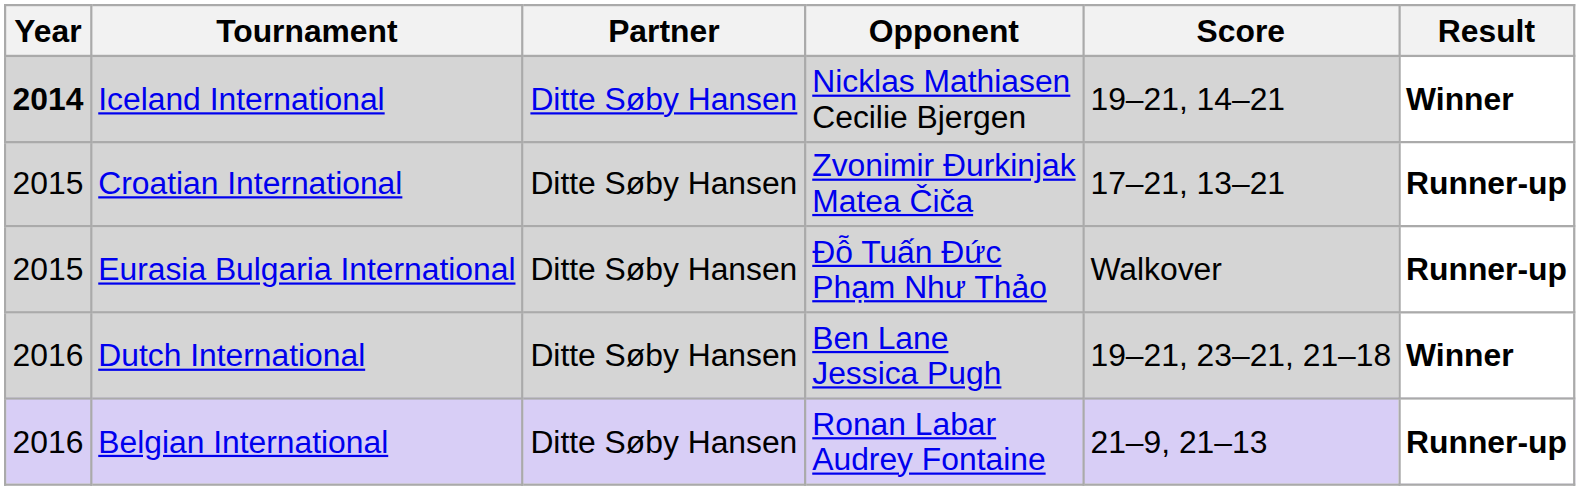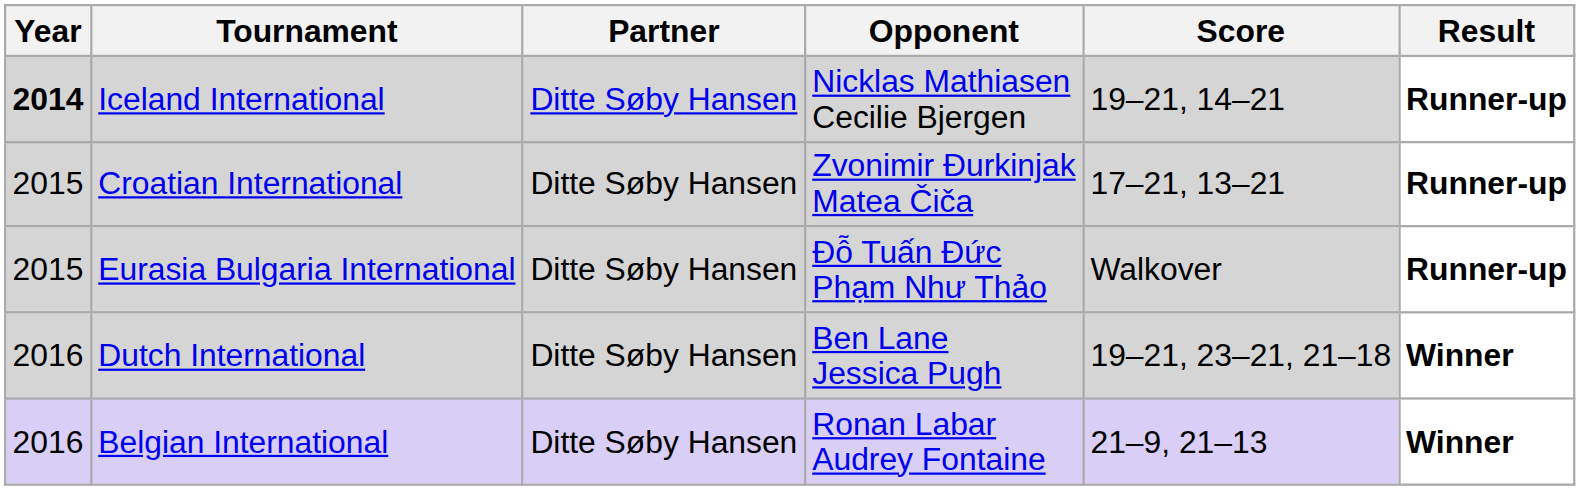 <table class="sortable wikitable" style="font-size: 90%;">
 <tr>
 <th>Year</th>
 <th>Tournament</th>
 <th>Partner</th>
 <th>Opponent</th>
 <th>Score</th>
 <th>Result</th>
 </tr>
 <tr style="background:#D5D5D5">
 <td align="center"><strong>2014</strong></td>
 <td align="left"><a href='#'>Iceland International</a></td>
 <td align="left"> <a href='#'>Ditte Søby Hansen</a></td>
 <td align="left"> <a href='#'>Nicklas Mathiasen</a><br> Cecilie Bjergen</td>
 <td align="left">19–21, 14–21</td>
-<td style="text-align:left; background:white"> <strong>Winner</strong></td>
+<td style="text-align:left; background:white"> <strong>Runner-up</strong></td>
 </tr>
 <tr style="background:#D5D5D5">
 <td align="center">2015</td>
 <td align="left"><a href='#'>Croatian International</a></td>
 <td align="left"> Ditte Søby Hansen</td>
 <td align="left"> <a href='#'>Zvonimir Đurkinjak</a><br> <a href='#'>Matea Čiča</a></td>
 <td align="left">17–21, 13–21</td>
 <td style="text-align:left; background:white"> <strong>Runner-up</strong></td>
 </tr>
 <tr style="background:#D5D5D5">
 <td align="center">2015</td>
 <td align="left"><a href='#'>Eurasia Bulgaria International</a></td>
 <td align="left"> Ditte Søby Hansen</td>
 <td align="left"> <a href='#'>Đỗ Tuấn Đức</a><br> <a href='#'>Phạm Như Thảo</a></td>
 <td align="left">Walkover</td>
 <td style="text-align:left; background:white"> <strong>Runner-up</strong></td>
 </tr>
 <tr style="background:#D5D5D5">
 <td align="center">2016</td>
 <td align="left"><a href='#'>Dutch International</a></td>
 <td align="left"> Ditte Søby Hansen</td>
 <td align="left"> <a href='#'>Ben Lane</a><br> <a href='#'>Jessica Pugh</a></td>
 <td align="left">19–21, 23–21, 21–18</td>
 <td style="text-align:left; background:white"> <strong>Winner</strong></td>
 </tr>
 <tr style="background:#D8CEF6">
 <td align="center">2016</td>
 <td align="left"><a href='#'>Belgian International</a></td>
 <td align="left"> Ditte Søby Hansen</td>
 <td align="left"> <a href='#'>Ronan Labar</a><br> <a href='#'>Audrey Fontaine</a></td>
 <td align="left">21–9, 21–13</td>
-<td style="text-align:left; background:white"> <strong>Runner-up</strong></td>
+<td style="text-align:left; background:white"> <strong>Winner</strong></td>
 </tr>
 </table>
